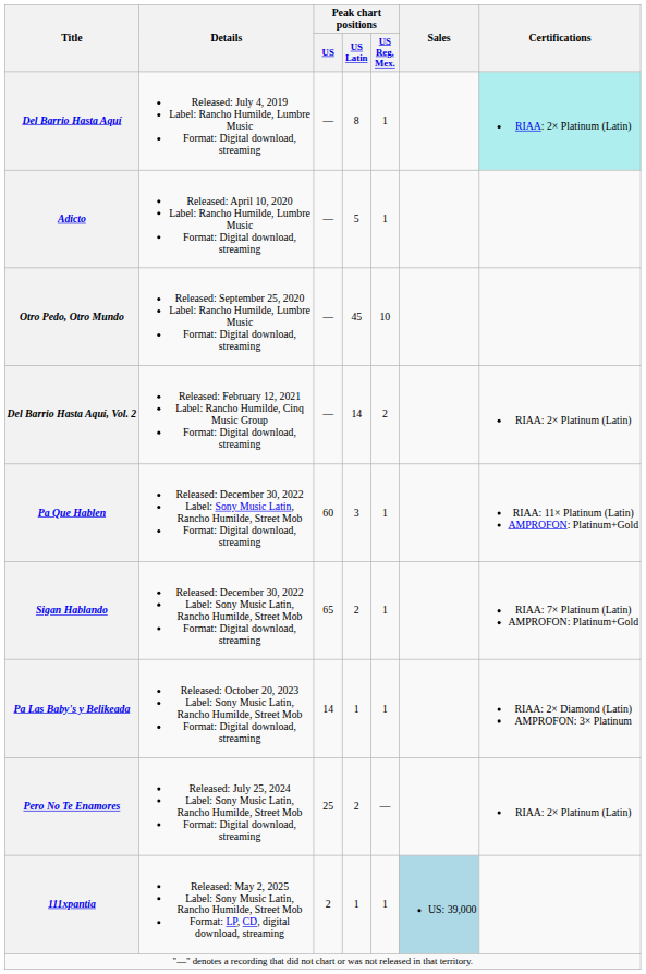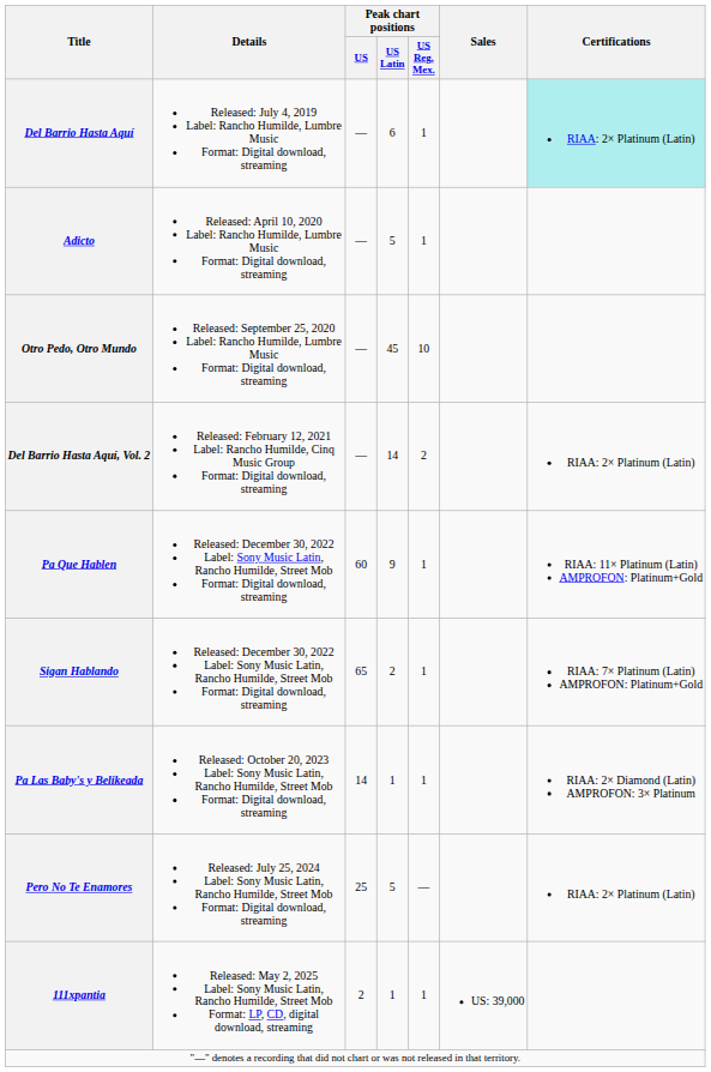 <table class="wikitable plainrowheaders" style="text-align:center;">
 <tr>
 <th scope="col" rowspan="2">Title</th>
 <th scope="col" rowspan="2" style="width:16em">Details</th>
 <th scope="col" colspan="3">Peak chart positions</th>
 <th scope="col" rowspan="2">Sales</th>
 <th scope="col" rowspan="2">Certifications</th>
 </tr>
 <tr>
 <th scope="col" style="width:2.5em;font-size:90%;"><a href='#'>US</a><br></th>
 <th scope="col" style="width:2.5em;font-size:90%;"><a href='#'>US<br>Latin</a><br></th>
 <th scope="col" style="width:2.5em;font-size:90%;"><a href='#'>US<br>Reg.<br>Mex.</a><br></th>
 </tr>
 <tr>
 <th scope="row"><em><a href='#'>Del Barrio Hasta Aquí</a></em></th>
 <td><br><ul><li>Released: July 4, 2019</li><li>Label: Rancho Humilde, Lumbre Music</li><li>Format: Digital download, streaming</li></ul></td>
 <td>—</td>
-<td>8</td>
+<td>6</td>
 <td>1</td>
 <td></td>
 <td style="background: paleturquoise;"><br><ul><li><a href='#'>RIAA</a>: 2× Platinum (Latin)</li></ul></td>
 </tr>
 <tr>
 <th scope="row"><em><a href='#'>Adicto</a></em></th>
 <td><br><ul><li>Released: April 10, 2020</li><li>Label: Rancho Humilde, Lumbre Music</li><li>Format: Digital download, streaming</li></ul></td>
 <td>—</td>
 <td>5</td>
 <td>1</td>
 <td></td>
 <td></td>
 </tr>
 <tr>
 <th scope="row"><em>Otro Pedo, Otro Mundo</em></th>
 <td><br><ul><li>Released: September 25, 2020</li><li>Label: Rancho Humilde, Lumbre Music</li><li>Format: Digital download, streaming</li></ul></td>
 <td>—</td>
 <td>45</td>
 <td>10</td>
 <td></td>
 <td></td>
 </tr>
 <tr>
 <th scope="row"><em>Del Barrio Hasta Aquí, Vol. 2</em></th>
 <td><br><ul><li>Released: February 12, 2021</li><li>Label: Rancho Humilde, Cinq Music Group</li><li>Format: Digital download, streaming</li></ul></td>
 <td>—</td>
 <td>14</td>
 <td>2</td>
 <td></td>
 <td><br><ul><li>RIAA: 2× Platinum (Latin)</li></ul></td>
 </tr>
 <tr>
 <th scope="row"><em><a href='#'>Pa Que Hablen</a></em></th>
 <td><br><ul><li>Released: December 30, 2022</li><li>Label: <a href='#'>Sony Music Latin</a>, Rancho Humilde, Street Mob</li><li>Format: Digital download, streaming</li></ul></td>
 <td>60</td>
-<td>3</td>
+<td>9</td>
 <td>1</td>
 <td></td>
 <td><br><ul><li>RIAA: 11× Platinum (Latin)</li><li><a href='#'>AMPROFON</a>: Platinum+Gold</li></ul></td>
 </tr>
 <tr>
 <th scope="row"><em><a href='#'>Sigan Hablando</a></em></th>
 <td><br><ul><li>Released: December 30, 2022</li><li>Label: Sony Music Latin, Rancho Humilde, Street Mob</li><li>Format: Digital download, streaming</li></ul></td>
 <td>65</td>
 <td>2</td>
 <td>1</td>
 <td></td>
 <td><br><ul><li>RIAA: 7× Platinum (Latin)</li><li>AMPROFON: Platinum+Gold</li></ul></td>
 </tr>
 <tr>
 <th scope="row"><em><a href='#'>Pa Las Baby's y Belikeada</a></em></th>
 <td><br><ul><li>Released: October 20, 2023</li><li>Label: Sony Music Latin, Rancho Humilde, Street Mob</li><li>Format: Digital download, streaming</li></ul></td>
 <td>14</td>
 <td>1</td>
 <td>1</td>
 <td></td>
 <td><br><ul><li>RIAA: 2× Diamond (Latin)</li><li>AMPROFON: 3× Platinum</li></ul></td>
 </tr>
 <tr>
 <th scope="row"><em><a href='#'>Pero No Te Enamores</a></em></th>
 <td><br><ul><li>Released: July 25, 2024</li><li>Label: Sony Music Latin, Rancho Humilde, Street Mob</li><li>Format: Digital download, streaming</li></ul></td>
 <td>25</td>
-<td>2</td>
+<td>5</td>
 <td>—</td>
 <td></td>
 <td><br><ul><li>RIAA: 2× Platinum (Latin)</li></ul></td>
 </tr>
 <tr>
 <th scope="row"><em><a href='#'>111xpantia</a></em></th>
 <td><br><ul><li>Released: May 2, 2025</li><li>Label: Sony Music Latin, Rancho Humilde, Street Mob</li><li>Format: <a href='#'>LP</a>, <a href='#'>CD</a>, digital download, streaming</li></ul></td>
 <td>2</td>
 <td>1</td>
 <td>1</td>
-<td style="background: lightblue;"><br><ul><li>US: 39,000</li></ul></td>
+<td><br><ul><li>US: 39,000</li></ul></td>
 <td></td>
 </tr>
 <tr>
 <td colspan="7" style="font-size:90%">"—" denotes a recording that did not chart or was not released in that territory.</td>
 </tr>
 </table>
